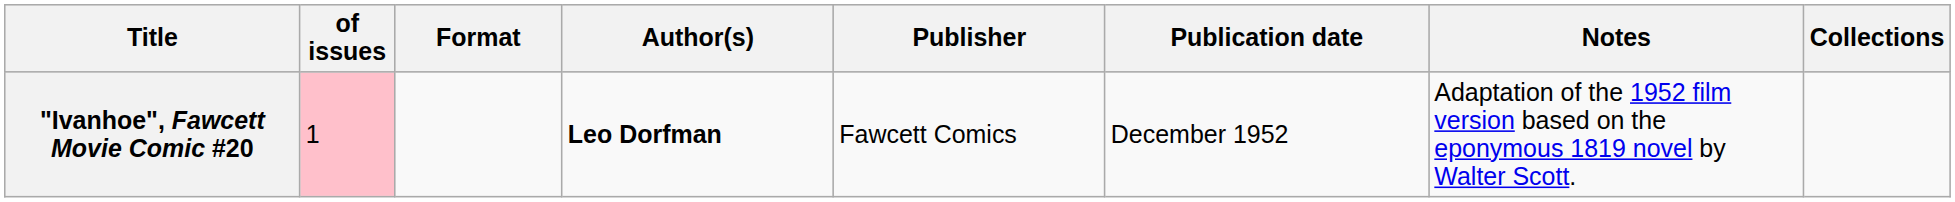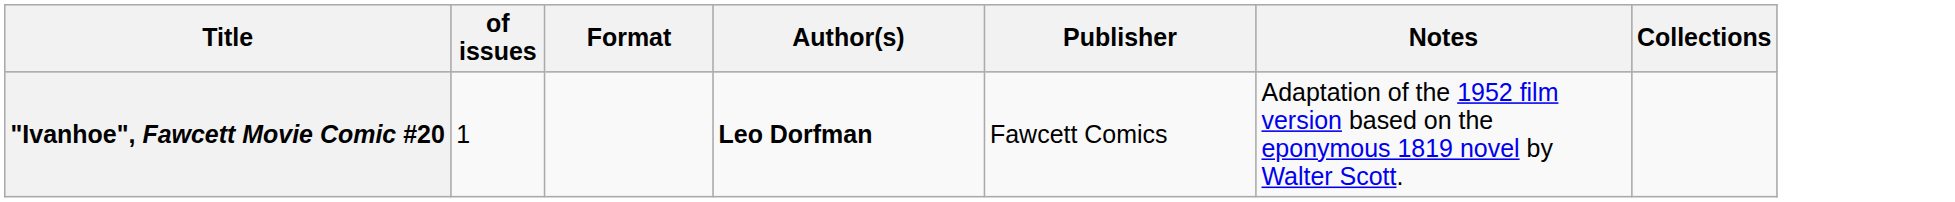 <table class="wikitable">
 <tr>
 <th>Title</th>
 <th style="width:40pt"> of issues</th>
 <th style="width:75pt">Format</th>
 <th style="width:125pt">Author(s)</th>
 <th style="width:125pt">Publisher</th>
-<th style="width:150pt">Publication date</th>
 <th style="width:175pt">Notes</th>
 <th>Collections</th>
 </tr>
 <tr>
 <th>"Ivanhoe", <em>Fawcett Movie Comic</em> #20</th>
-<td style="background: pink;">1</td>
+<td>1</td>
 <td></td>
 <td><strong>Leo Dorfman</strong></td>
 <td>Fawcett Comics</td>
-<td>December 1952</td>
 <td>Adaptation of the <a href='#'>1952 film version</a> based on the <a href='#'>eponymous 1819 novel</a> by <a href='#'>Walter Scott</a>.</td>
 <td></td>
 </tr>
 </table>
